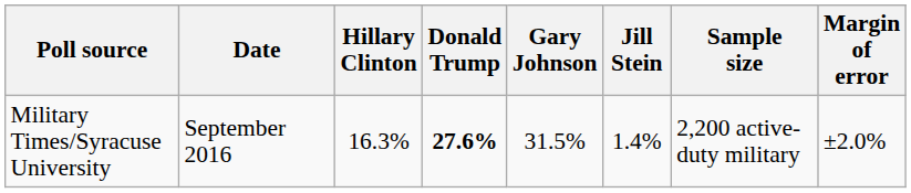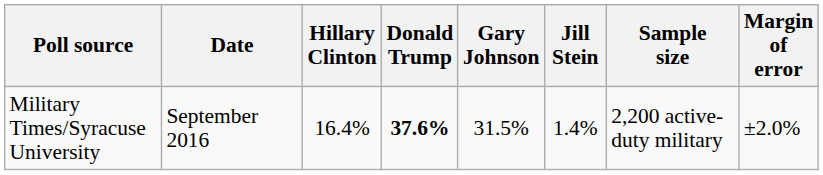 <table class="wikitable sortable">
 <tr style="background:lightgrey;">
 <th width="20%">Poll source</th>
 <th width="20%">Date</th>
 <th width="8%">Hillary Clinton<br><small></small></th>
 <th width="8%">Donald Trump<br><small></small></th>
 <th width="8%">Gary Johnson<br><small></small></th>
 <th width="8%">Jill Stein<br><small></small></th>
 <th width="20%">Sample<br>size</th>
 <th width="8%">Margin<br>of error</th>
 </tr>
 <tr>
 <td>Military Times/Syracuse University</td>
 <td>September 2016</td>
-<td align="center">16.3%</td>
-<td align="center" ><strong>27.6%</strong></td>
+<td align="center">16.4%</td>
+<td align="center" ><strong>37.6%</strong></td>
 <td align="center">31.5%</td>
 <td align="center">1.4%</td>
 <td>2,200 active-duty military</td>
 <td>±2.0%</td>
 </tr>
 </table>
